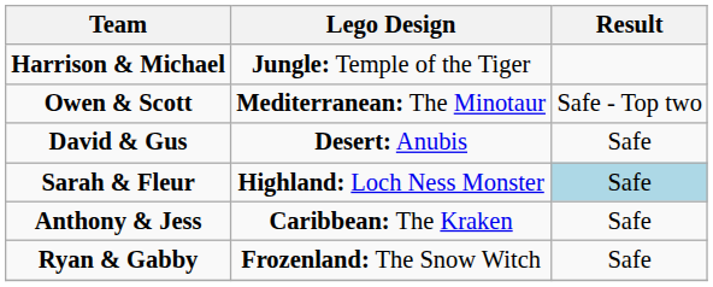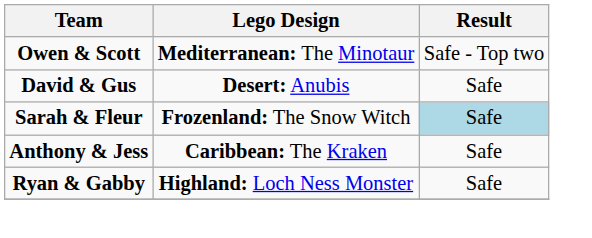 <table class="wikitable" style="text-align:center">
 <tr valign="top">
 <th>Team</th>
 <th>Lego Design</th>
 <th>Result</th>
-</tr>
-<tr>
-<td><strong>Harrison & Michael</strong></td>
-<td><strong>Jungle:</strong> Temple of the Tiger</td>
-<td></td>
 </tr>
 <tr>
 <td><strong>Owen & Scott</strong></td>
 <td><strong>Mediterranean:</strong> The <a href='#'>Minotaur</a></td>
 <td>Safe - Top two</td>
 </tr>
 <tr>
 <td><strong>David & Gus</strong></td>
 <td><strong>Desert:</strong> <a href='#'>Anubis</a></td>
 <td>Safe</td>
 </tr>
 <tr>
 <td><strong>Sarah & Fleur</strong></td>
-<td><strong>Highland:</strong> <a href='#'>Loch Ness Monster</a></td>
+<td><strong>Frozenland:</strong> The Snow Witch</td>
 <td style="background: lightblue;">Safe</td>
 </tr>
 <tr>
 <td><strong>Anthony & Jess</strong></td>
 <td><strong>Caribbean:</strong> The <a href='#'>Kraken</a></td>
 <td>Safe</td>
 </tr>
 <tr>
 <td><strong>Ryan & Gabby</strong></td>
-<td><strong>Frozenland:</strong> The Snow Witch</td>
+<td><strong>Highland:</strong> <a href='#'>Loch Ness Monster</a></td>
 <td>Safe</td>
 </tr>
 <tr>
 </tr>
 </table>
